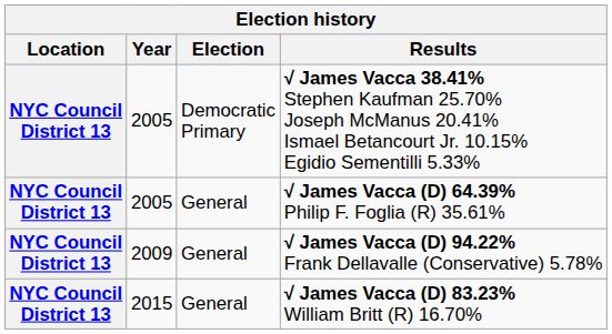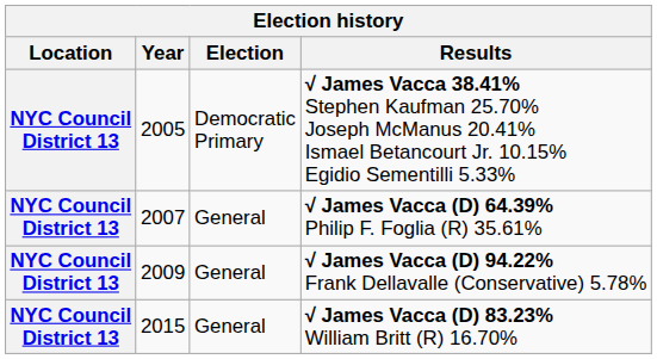 <table class="wikitable collapsible">
 <tr valign="bottom">
 <th colspan="4">Election history</th>
 </tr>
 <tr valign="bottom">
 <th>Location</th>
 <th>Year</th>
 <th>Election</th>
 <th>Results</th>
 </tr>
 <tr>
 <th><a href='#'>NYC Council<br>District 13</a></th>
 <td>2005</td>
 <td>Democratic<br>Primary</td>
 <td><strong>√ James Vacca 38.41%</strong><br>Stephen Kaufman 25.70%<br>Joseph McManus 20.41%<br>Ismael Betancourt Jr. 10.15%<br>Egidio Sementilli 5.33%</td>
 </tr>
 <tr>
 <th><a href='#'><strong>NYC Council<br>District 13</strong></a></th>
-<td>2005</td>
+<td>2007</td>
 <td>General</td>
 <td><strong>√ James Vacca (D) 64.39%</strong><br>Philip F. Foglia (R) 35.61%</td>
 </tr>
 <tr>
 <th><a href='#'>NYC Council<br>District 13</a></th>
 <td>2009</td>
 <td>General</td>
 <td><strong>√ James Vacca (D) 94.22%</strong><br>Frank Dellavalle (Conservative) 5.78%</td>
 </tr>
 <tr>
 <th><a href='#'>NYC Council<br>District 13</a></th>
 <td>2015</td>
 <td>General</td>
 <td><strong>√ James Vacca (D) 83.23%</strong><br>William Britt (R) 16.70%</td>
 </tr>
 </table>
